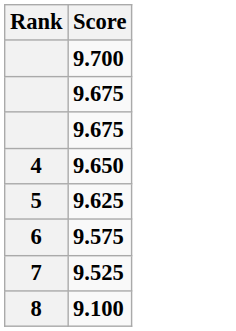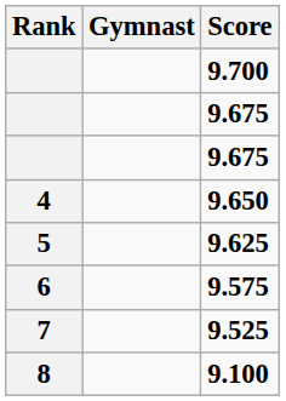 <table class="wikitable sortable">
 <tr>
 <th scope="col">Rank</th>
+<th scope="col">Gymnast</th>
 <th scope="col">Score</th>
 </tr>
 <tr>
 <th scope="row"></th>
+<td></td>
 <td><strong>9.700</strong></td>
 </tr>
 <tr>
 <th scope="row"></th>
+<td></td>
 <td><strong>9.675</strong></td>
 </tr>
 <tr>
 <th scope="row"></th>
+<td></td>
 <td><strong>9.675</strong></td>
 </tr>
 <tr>
 <th scope="row">4</th>
+<td></td>
 <td><strong>9.650</strong></td>
 </tr>
 <tr>
 <th scope="row">5</th>
+<td></td>
 <td><strong>9.625</strong></td>
 </tr>
 <tr>
 <th scope="row">6</th>
+<td></td>
 <td><strong>9.575</strong></td>
 </tr>
 <tr>
 <th scope="row">7</th>
+<td></td>
 <td><strong>9.525</strong></td>
 </tr>
 <tr>
 <th scope="row">8</th>
+<td></td>
 <td><strong>9.100</strong></td>
 </tr>
 </table>
